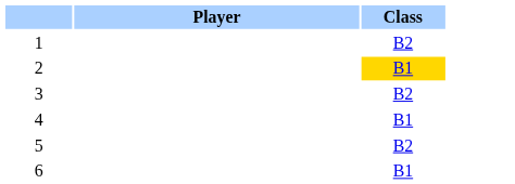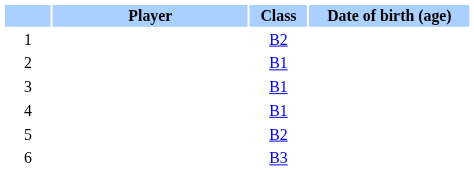 <table class="sortable" border="0" cellspacing="2" cellpadding="2">
 <tr style="background-color:#AAD0FF">
 <th width=8%></th>
 <th width=34%>Player</th>
 <th width=10%>Class</th>
+<th width=28%>Date of birth (age)</th>
 </tr>
 <tr>
 <td style="text-align: center;">1</td>
 <td></td>
 <td style="text-align: center;"><a href='#'>B2</a></td>
+<td style="text-align: center;"></td>
 </tr>
 <tr>
 <td style="text-align: center;">2</td>
 <td></td>
-<td style="background: gold; text-align: center;"><a href='#'>B1</a></td>
+<td style="text-align: center;"><a href='#'>B1</a></td>
+<td style="text-align: center;"></td>
 </tr>
 <tr>
 <td style="text-align: center;">3</td>
 <td></td>
-<td style="text-align: center;"><a href='#'>B2</a></td>
+<td style="text-align: center;"><a href='#'>B1</a></td>
+<td style="text-align: center;"></td>
 </tr>
 <tr>
 <td style="text-align: center;">4</td>
 <td></td>
 <td style="text-align: center;"><a href='#'>B1</a></td>
+<td style="text-align: center;"></td>
 </tr>
 <tr>
 <td style="text-align: center;">5</td>
 <td></td>
 <td style="text-align: center;"><a href='#'>B2</a></td>
+<td style="text-align: center;"></td>
 </tr>
 <tr>
 <td style="text-align: center;">6</td>
 <td></td>
-<td style="text-align: center;"><a href='#'>B1</a></td>
+<td style="text-align: center;"><a href='#'>B3</a></td>
+<td style="text-align: center;"></td>
 </tr>
 </table>
